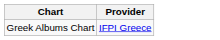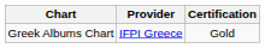 <table class="wikitable">
 <tr>
 <th>Chart</th>
 <th>Provider</th>
+<th>Certification</th>
 </tr>
 <tr>
 <td>Greek Albums Chart</td>
 <td><a href='#'>IFPI Greece</a></td>
+<td align="center">Gold</td>
 </tr>
 </table>
